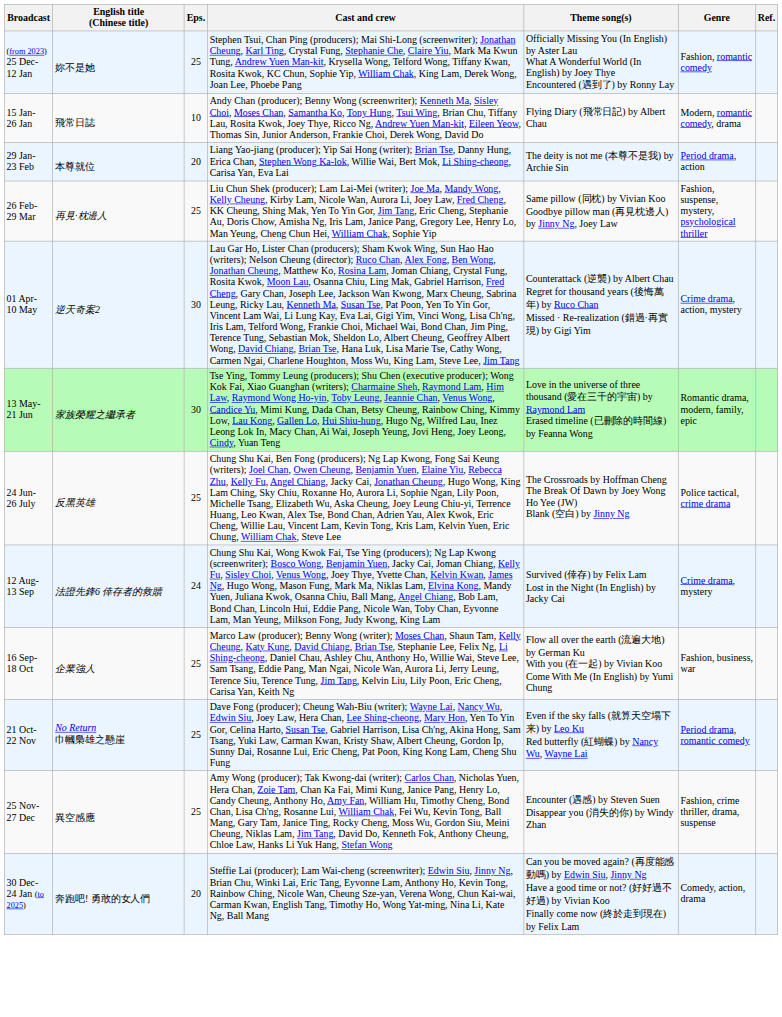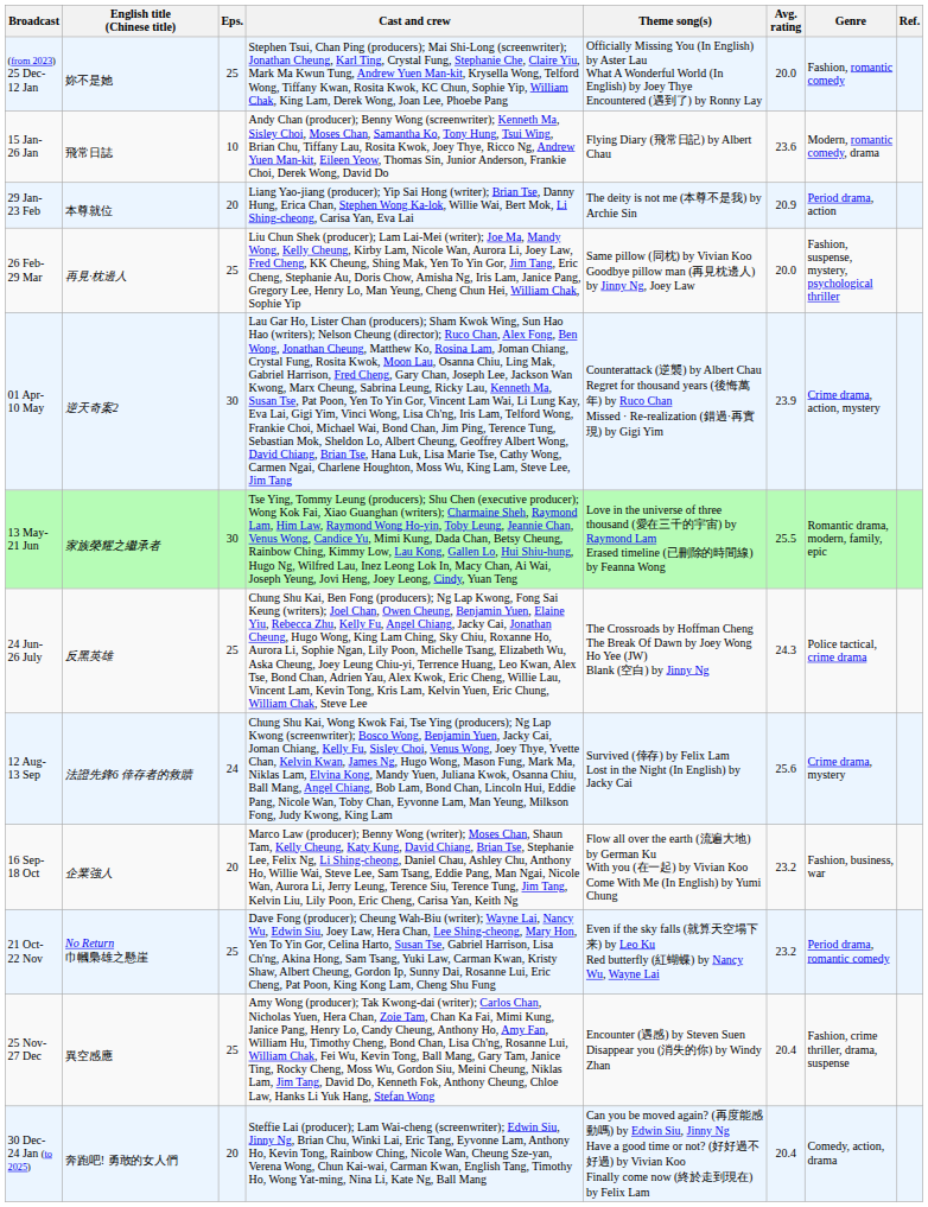 <table class="wikitable sortable">
 <tr>
 <th>Broadcast</th>
 <th style="width:17%;">English title <br> (Chinese title)</th>
 <th>Eps.</th>
 <th>Cast and crew</th>
 <th style="width:20%;">Theme song(s)</th>
+<th>Avg. rating</th>
 <th style="width:10%;">Genre</th>
 <th>Ref.</th>
 </tr>
 <tr --- bgcolor="#ebf5ff">
 <td><small>(<a href='#'>from 2023</a>) </small><br>25 Dec-<br>12 Jan</td>
 <td><em></em> <br>妳不是她</td>
 <td style="text-align:center;">25</td>
 <td>Stephen Tsui, Chan Ping (producers); Mai Shi-Long (screenwriter); <a href='#'>Jonathan Cheung</a>, <a href='#'>Karl Ting</a>, Crystal Fung, <a href='#'>Stephanie Che</a>, <a href='#'>Claire Yiu</a>, Mark Ma Kwun Tung, <a href='#'>Andrew Yuen Man-kit</a>, Krysella Wong, Telford Wong, Tiffany Kwan, Rosita Kwok, KC Chun, Sophie Yip, <a href='#'>William Chak</a>, King Lam, Derek Wong, Joan Lee, Phoebe Pang</td>
 <td>Officially Missing You (In English) by Aster Lau<br>What A Wonderful World (In English) by Joey Thye<br>Encountered (遇到了) by Ronny Lay</td>
+<td style="text-align:center;">20.0</td>
 <td>Fashion, <a href='#'>romantic comedy</a></td>
 <td></td>
 </tr>
 <tr>
 <td>15 Jan-<br>26 Jan</td>
 <td><em></em> <br>飛常日誌</td>
 <td style="text-align:center;">10</td>
 <td>Andy Chan (producer); Benny Wong (screenwriter); <a href='#'>Kenneth Ma</a>, <a href='#'>Sisley Choi</a>, <a href='#'>Moses Chan</a>, <a href='#'>Samantha Ko</a>, <a href='#'>Tony Hung</a>, <a href='#'>Tsui Wing</a>, Brian Chu, Tiffany Lau, Rosita Kwok, Joey Thye, Ricco Ng, <a href='#'>Andrew Yuen Man-kit</a>, <a href='#'>Eileen Yeow</a>, Thomas Sin, Junior Anderson, Frankie Choi, Derek Wong, David Do</td>
 <td>Flying Diary (飛常日記) by Albert Chau</td>
+<td style="text-align:center;">23.6</td>
 <td>Modern, <a href='#'>romantic comedy</a>, drama</td>
 <td></td>
 </tr>
 <tr --- bgcolor="#ebf5ff">
 <td>29 Jan-<br>23 Feb</td>
 <td><em></em> <br>本尊就位</td>
 <td style="text-align:center;">20</td>
 <td>Liang Yao-jiang (producer); Yip Sai Hong (writer); <a href='#'>Brian Tse</a>, Danny Hung, Erica Chan, <a href='#'>Stephen Wong Ka-lok</a>, Willie Wai, Bert Mok, <a href='#'>Li Shing-cheong</a>, Carisa Yan, Eva Lai</td>
 <td>The deity is not me (本尊不是我) by Archie Sin</td>
+<td style="text-align:center;">20.9</td>
 <td><a href='#'>Period drama</a>, action</td>
 <td></td>
 </tr>
 <tr>
 <td>26 Feb-<br>29 Mar</td>
 <td><em> <br>再見·枕邊人</em></td>
 <td style="text-align:center;">25</td>
 <td>Liu Chun Shek (producer); Lam Lai-Mei (writer); <a href='#'>Joe Ma</a>, <a href='#'>Mandy Wong</a>, <a href='#'>Kelly Cheung</a>, Kirby Lam, Nicole Wan, Aurora Li, Joey Law, <a href='#'>Fred Cheng</a>, KK Cheung, Shing Mak, Yen To Yin Gor, <a href='#'>Jim Tang</a>, Eric Cheng, Stephanie Au, Doris Chow, Amisha Ng, Iris Lam, Janice Pang, Gregory Lee, Henry Lo, Man Yeung, Cheng Chun Hei, <a href='#'>William Chak</a>, Sophie Yip</td>
 <td>Same pillow (同枕) by Vivian Koo<br>Goodbye pillow man (再見枕邊人) by <a href='#'>Jinny Ng</a>, Joey Law</td>
+<td style="text-align:center;">20.0</td>
 <td>Fashion, suspense, mystery, <a href='#'>psychological thriller</a></td>
 <td></td>
 </tr>
 <tr --- bgcolor="#ebf5ff">
 <td>01 Apr-<br>10 May</td>
 <td><em> <br>逆天奇案2</em></td>
 <td style="text-align:center;">30</td>
 <td>Lau Gar Ho, Lister Chan (producers); Sham Kwok Wing, Sun Hao Hao (writers); Nelson Cheung (director); <a href='#'>Ruco Chan</a>, <a href='#'>Alex Fong</a>, <a href='#'>Ben Wong</a>, <a href='#'>Jonathan Cheung</a>, Matthew Ko, <a href='#'>Rosina Lam</a>, Joman Chiang, Crystal Fung, Rosita Kwok, <a href='#'>Moon Lau</a>, Osanna Chiu, Ling Mak, Gabriel Harrison, <a href='#'>Fred Cheng</a>, Gary Chan, Joseph Lee, Jackson Wan Kwong, Marx Cheung, Sabrina Leung, Ricky Lau, <a href='#'>Kenneth Ma</a>, <a href='#'>Susan Tse</a>, Pat Poon, Yen To Yin Gor, Vincent Lam Wai, Li Lung Kay, Eva Lai, Gigi Yim, Vinci Wong, Lisa Ch'ng, Iris Lam, Telford Wong, Frankie Choi, Michael Wai, Bond Chan, Jim Ping, Terence Tung, Sebastian Mok, Sheldon Lo, Albert Cheung, Geoffrey Albert Wong, <a href='#'>David Chiang</a>, <a href='#'>Brian Tse</a>, Hana Luk, Lisa Marie Tse, Cathy Wong, Carmen Ngai, Charlene Houghton, Moss Wu, King Lam, Steve Lee, <a href='#'>Jim Tang</a></td>
 <td>Counterattack (逆襲) by Albert Chau<br>Regret for thousand years (後悔萬年) by <a href='#'>Ruco Chan</a><br>Missed · Re-realization (錯過·再實現) by Gigi Yim</td>
+<td style="text-align:center;">23.9</td>
 <td><a href='#'>Crime drama</a>, action, mystery</td>
 <td></td>
 </tr>
 <tr --- bgcolor="#b6fcb6">
 <td>13 May-<br>21 Jun</td>
 <td><em> <br>家族榮耀之繼承者</em></td>
 <td style="text-align:center;">30</td>
 <td>Tse Ying, Tommy Leung (producers); Shu Chen (executive producer); Wong Kok Fai, Xiao Guanghan (writers); <a href='#'>Charmaine Sheh</a>, <a href='#'>Raymond Lam</a>, <a href='#'>Him Law</a>, <a href='#'>Raymond Wong Ho-yin</a>, <a href='#'>Toby Leung</a>, <a href='#'>Jeannie Chan</a>, <a href='#'>Venus Wong</a>, <a href='#'>Candice Yu</a>, Mimi Kung, Dada Chan, Betsy Cheung, Rainbow Ching, Kimmy Low, <a href='#'>Lau Kong</a>, <a href='#'>Gallen Lo</a>, <a href='#'>Hui Shiu-hung</a>, Hugo Ng, Wilfred Lau, Inez Leong Lok In, Macy Chan, Ai Wai, Joseph Yeung, Jovi Heng, Joey Leong, <a href='#'>Cindy</a>, Yuan Teng</td>
 <td>Love in the universe of three thousand (愛在三千的宇宙) by <a href='#'>Raymond Lam</a><br>Erased timeline (已刪除的時間線) by Feanna Wong</td>
+<td style="text-align:center;">25.5</td>
 <td>Romantic drama, modern, family, epic</td>
 <td></td>
 </tr>
 <tr>
 <td>24 Jun-<br>26 July</td>
 <td><em> <br>反黑英雄</em></td>
 <td style="text-align:center;">25</td>
 <td>Chung Shu Kai, Ben Fong (producers); Ng Lap Kwong, Fong Sai Keung (writers); <a href='#'>Joel Chan</a>, <a href='#'>Owen Cheung</a>, <a href='#'>Benjamin Yuen</a>, <a href='#'>Elaine Yiu</a>, <a href='#'>Rebecca Zhu</a>, <a href='#'>Kelly Fu</a>, <a href='#'>Angel Chiang</a>, Jacky Cai, <a href='#'>Jonathan Cheung</a>, Hugo Wong, King Lam Ching, Sky Chiu, Roxanne Ho, Aurora Li, Sophie Ngan, Lily Poon, Michelle Tsang, Elizabeth Wu, Aska Cheung, Joey Leung Chiu-yi, Terrence Huang, Leo Kwan, Alex Tse, Bond Chan, Adrien Yau, Alex Kwok, Eric Cheng, Willie Lau, Vincent Lam, Kevin Tong, Kris Lam, Kelvin Yuen, Eric Chung, <a href='#'>William Chak</a>, Steve Lee</td>
 <td>The Crossroads by Hoffman Cheng<br>The Break Of Dawn by Joey Wong Ho Yee (JW)<br>Blank (空白) by <a href='#'>Jinny Ng</a></td>
+<td style="text-align:center;">24.3</td>
 <td>Police tactical, <a href='#'>crime drama</a></td>
 <td></td>
 </tr>
 <tr --- bgcolor="#ebf5ff">
 <td>12 Aug-<br>13 Sep</td>
 <td><em> <br>法證先鋒6 倖存者的救贖</em></td>
 <td style="text-align:center;">24</td>
 <td>Chung Shu Kai, Wong Kwok Fai, Tse Ying (producers); Ng Lap Kwong (screenwriter); <a href='#'>Bosco Wong</a>, <a href='#'>Benjamin Yuen</a>, Jacky Cai, Joman Chiang, <a href='#'>Kelly Fu</a>, <a href='#'>Sisley Choi</a>, <a href='#'>Venus Wong</a>, Joey Thye, Yvette Chan, <a href='#'>Kelvin Kwan</a>, <a href='#'>James Ng</a>, Hugo Wong, Mason Fung, Mark Ma, Niklas Lam, <a href='#'>Elvina Kong</a>, Mandy Yuen, Juliana Kwok, Osanna Chiu, Ball Mang, <a href='#'>Angel Chiang</a>, Bob Lam, Bond Chan, Lincoln Hui, Eddie Pang, Nicole Wan, Toby Chan, Eyvonne Lam, Man Yeung, Milkson Fong, Judy Kwong, King Lam</td>
 <td>Survived (倖存) by Felix Lam<br>Lost in the Night (In English) by Jacky Cai</td>
+<td style="text-align:center;">25.6</td>
 <td><a href='#'>Crime drama</a>, mystery</td>
 <td></td>
 </tr>
 <tr>
 <td>16 Sep-<br>18 Oct</td>
 <td><em> <br>企業強人</em></td>
-<td style="text-align:center;">25</td>
+<td style="text-align:center;">20</td>
 <td>Marco Law (producer); Benny Wong (writer); <a href='#'>Moses Chan</a>, Shaun Tam, <a href='#'>Kelly Cheung</a>, <a href='#'>Katy Kung</a>, <a href='#'>David Chiang</a>, <a href='#'>Brian Tse</a>, Stephanie Lee, Felix Ng, <a href='#'>Li Shing-cheong</a>, Daniel Chau, Ashley Chu, Anthony Ho, Willie Wai, Steve Lee, Sam Tsang, Eddie Pang, Man Ngai, Nicole Wan, Aurora Li, Jerry Leung, Terence Siu, Terence Tung, <a href='#'>Jim Tang</a>, Kelvin Liu, Lily Poon, Eric Cheng, Carisa Yan, Keith Ng</td>
 <td>Flow all over the earth (流遍大地) by German Ku<br>With you (在一起) by Vivian Koo<br>Come With Me (In English) by Yumi Chung</td>
+<td style="text-align:center;">23.2</td>
 <td>Fashion, business, war</td>
 <td></td>
 </tr>
 <tr --- bgcolor="#ebf5ff">
 <td>21 Oct-<br>22 Nov</td>
 <td><em><a href='#'>No Return</a></em> <br>巾幗梟雄之懸崖</td>
 <td style="text-align:center;">25</td>
 <td>Dave Fong (producer); Cheung Wah-Biu (writer); <a href='#'>Wayne Lai</a>, <a href='#'>Nancy Wu</a>, <a href='#'>Edwin Siu</a>, Joey Law, Hera Chan, <a href='#'>Lee Shing-cheong</a>, <a href='#'>Mary Hon</a>, Yen To Yin Gor, Celina Harto, <a href='#'>Susan Tse</a>, Gabriel Harrison, Lisa Ch'ng, Akina Hong, Sam Tsang, Yuki Law, Carman Kwan, Kristy Shaw, Albert Cheung, Gordon Ip, Sunny Dai, Rosanne Lui, Eric Cheng, Pat Poon, King Kong Lam, Cheng Shu Fung</td>
 <td>Even if the sky falls (就算天空塌下来) by <a href='#'>Leo Ku</a><br>Red butterfly (紅蝴蝶) by <a href='#'>Nancy Wu</a>, <a href='#'>Wayne Lai</a></td>
+<td style="text-align:center;">23.2</td>
 <td><a href='#'>Period drama</a>, <a href='#'>romantic comedy</a></td>
 <td></td>
 </tr>
 <tr>
 <td>25 Nov-<br>27 Dec</td>
 <td><em></em> <br>異空感應</td>
 <td style="text-align:center;">25</td>
 <td>Amy Wong (producer); Tak Kwong-dai (writer); <a href='#'>Carlos Chan</a>, Nicholas Yuen, Hera Chan, <a href='#'>Zoie Tam</a>, Chan Ka Fai, Mimi Kung, Janice Pang, Henry Lo, Candy Cheung, Anthony Ho, <a href='#'>Amy Fan</a>, William Hu, Timothy Cheng, Bond Chan, Lisa Ch'ng, Rosanne Lui, <a href='#'>William Chak</a>, Fei Wu, Kevin Tong, Ball Mang, Gary Tam, Janice Ting, Rocky Cheng, Moss Wu, Gordon Siu, Meini Cheung, Niklas Lam, <a href='#'>Jim Tang</a>, David Do, Kenneth Fok, Anthony Cheung, Chloe Law, Hanks Li Yuk Hang, <a href='#'>Stefan Wong</a></td>
 <td>Encounter (遇感) by Steven Suen<br>Disappear you (消失的你) by Windy Zhan</td>
+<td style="text-align:center;">20.4</td>
 <td>Fashion, crime thriller, drama, suspense</td>
 <td></td>
 </tr>
 <tr --- bgcolor="#ebf5ff">
 <td>30 Dec-<br>24 Jan <small>(<a href='#'>to 2025</a>)</small></td>
 <td><em></em> <br>奔跑吧! 勇敢的女人們</td>
 <td style="text-align:center;">20</td>
 <td>Steffie Lai (producer); Lam Wai-cheng (screenwriter); <a href='#'>Edwin Siu</a>, <a href='#'>Jinny Ng</a>, Brian Chu, Winki Lai, Eric Tang, Eyvonne Lam, Anthony Ho, Kevin Tong, Rainbow Ching, Nicole Wan, Cheung Sze-yan, Verena Wong, Chun Kai-wai, Carman Kwan, English Tang, Timothy Ho, Wong Yat-ming, Nina Li, Kate Ng, Ball Mang</td>
 <td>Can you be moved again? (再度能感動嗎) by <a href='#'>Edwin Siu</a>, <a href='#'>Jinny Ng</a><br>Have a good time or not? (好好過不好過) by Vivian Koo<br>Finally come now (終於走到現在) by Felix Lam</td>
+<td style="text-align:center;">20.4</td>
 <td>Comedy, action, drama</td>
 <td></td>
 </tr>
 </table>
